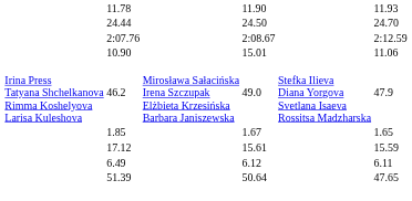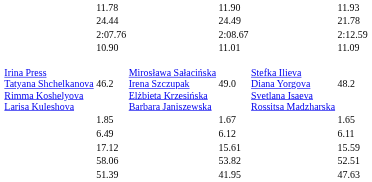 <table>
 <tr>
 <td></td>
 <td></td>
 <td>11.78</td>
 <td></td>
 <td>11.90</td>
 <td></td>
 <td>11.93</td>
 </tr>
 <tr>
 <td></td>
 <td></td>
 <td>24.44</td>
 <td></td>
-<td>24.50</td>
+<td>24.49</td>
 <td></td>
-<td>24.70</td>
+<td>21.78</td>
 </tr>
 <tr>
 <td></td>
 <td></td>
 <td>2:07.76</td>
 <td></td>
 <td>2:08.67</td>
 <td></td>
 <td>2:12.59</td>
 </tr>
 <tr>
 <td></td>
 <td></td>
 <td>10.90</td>
 <td></td>
-<td>15.01</td>
+<td>11.01</td>
 <td></td>
-<td>11.06</td>
+<td>11.09</td>
 </tr>
 <tr>
 <td></td>
 <td><br><a href='#'>Irina Press</a><br><a href='#'>Tatyana Shchelkanova</a><br><a href='#'>Rimma Koshelyova</a><br><a href='#'>Larisa Kuleshova</a></td>
 <td>46.2</td>
 <td><br><a href='#'>Mirosława Sałacińska</a><br><a href='#'>Irena Szczupak</a><br><a href='#'>Elżbieta Krzesińska</a><br><a href='#'>Barbara Janiszewska</a></td>
 <td>49.0</td>
 <td><br><a href='#'>Stefka Ilieva</a><br><a href='#'>Diana Yorgova</a><br><a href='#'>Svetlana Isaeva</a><br><a href='#'>Rossitsa Madzharska</a></td>
-<td>47.9</td>
+<td>48.2</td>
 </tr>
 <tr>
 <td></td>
 <td></td>
 <td>1.85</td>
 <td></td>
 <td>1.67</td>
 <td></td>
 <td>1.65</td>
 </tr>
 <tr>
 <td></td>
 <td></td>
+<td>6.49</td>
+<td></td>
+<td>6.12</td>
+<td></td>
+<td>6.11</td>
+</tr>
+<tr>
+<td></td>
+<td></td>
 <td>17.12</td>
 <td></td>
 <td>15.61</td>
 <td></td>
 <td>15.59</td>
 </tr>
 <tr>
 <td></td>
 <td></td>
-<td>6.49</td>
+<td>58.06</td>
 <td></td>
-<td>6.12</td>
+<td>53.82</td>
 <td></td>
-<td>6.11</td>
+<td>52.51</td>
 </tr>
 <tr>
 <td></td>
 <td></td>
 <td>51.39</td>
 <td></td>
-<td>50.64</td>
+<td>41.95</td>
 <td></td>
-<td>47.65</td>
+<td>47.63</td>
 </tr>
 </table>
